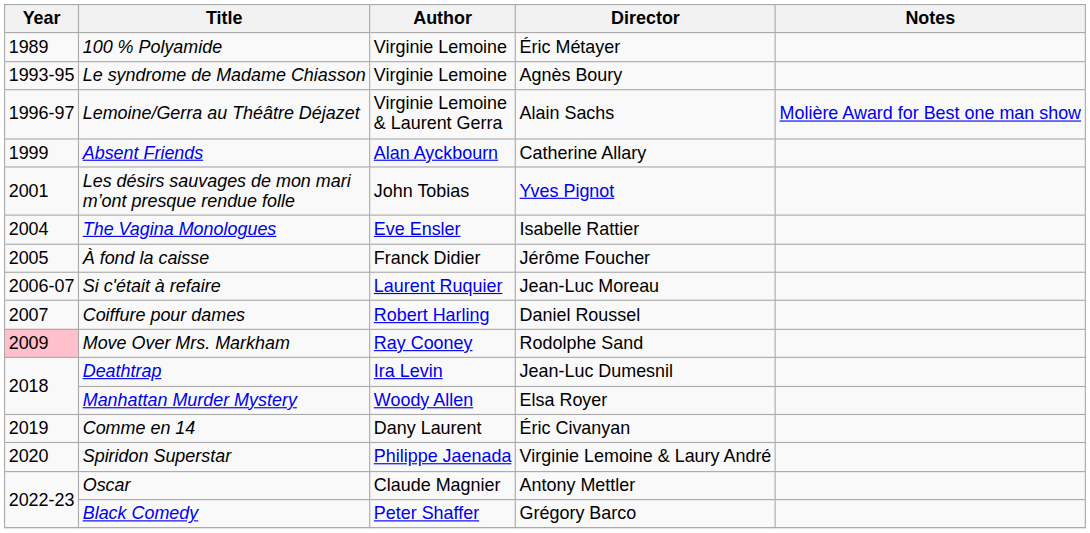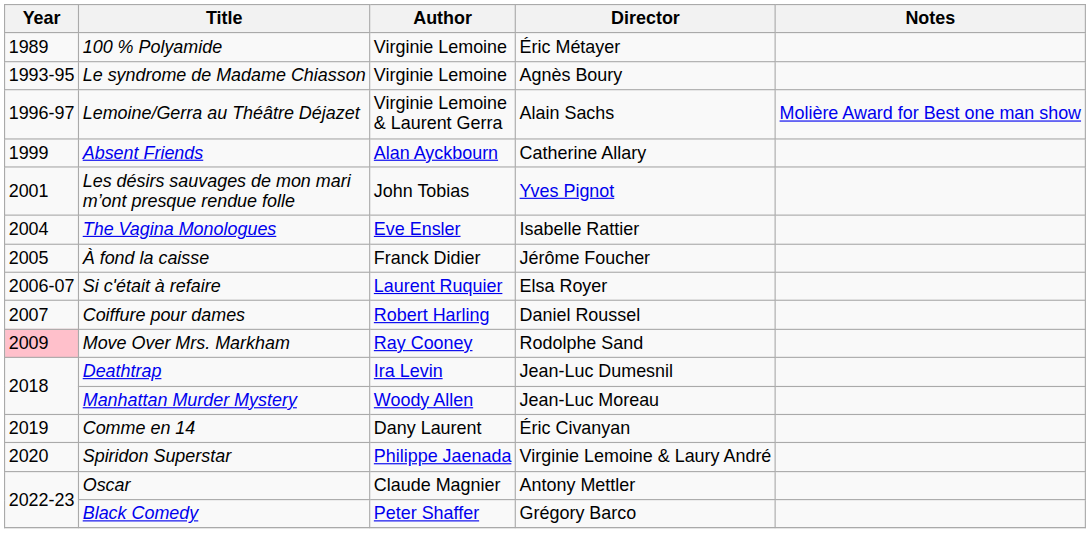 <table class="wikitable">
 <tr>
 <th>Year</th>
 <th>Title</th>
 <th>Author</th>
 <th>Director</th>
 <th>Notes</th>
 </tr>
 <tr>
 <td>1989</td>
 <td><em>100 % Polyamide</em></td>
 <td>Virginie Lemoine</td>
 <td>Éric Métayer</td>
 <td></td>
 </tr>
 <tr>
 <td>1993-95</td>
 <td><em>Le syndrome de Madame Chiasson</em></td>
 <td>Virginie Lemoine</td>
 <td>Agnès Boury</td>
 <td></td>
 </tr>
 <tr>
 <td>1996-97</td>
 <td><em>Lemoine/Gerra au Théâtre Déjazet</em></td>
 <td>Virginie Lemoine<br> & Laurent Gerra</td>
 <td>Alain Sachs</td>
 <td><a href='#'>Molière Award for Best one man show</a></td>
 </tr>
 <tr>
 <td>1999</td>
 <td><em><a href='#'>Absent Friends</a></em></td>
 <td><a href='#'>Alan Ayckbourn</a></td>
 <td>Catherine Allary</td>
 <td></td>
 </tr>
 <tr>
 <td>2001</td>
 <td><em>Les désirs sauvages de mon mari <br>m’ont presque rendue folle</em></td>
 <td>John Tobias</td>
 <td><a href='#'>Yves Pignot</a></td>
 <td></td>
 </tr>
 <tr>
 <td>2004</td>
 <td><em><a href='#'>The Vagina Monologues</a></em></td>
 <td><a href='#'>Eve Ensler</a></td>
 <td>Isabelle Rattier</td>
 <td></td>
 </tr>
 <tr>
 <td>2005</td>
 <td><em>À fond la caisse</em></td>
 <td>Franck Didier</td>
 <td>Jérôme Foucher</td>
 <td></td>
 </tr>
 <tr>
 <td>2006-07</td>
 <td><em>Si c'était à refaire</em></td>
 <td><a href='#'>Laurent Ruquier</a></td>
-<td>Jean-Luc Moreau</td>
+<td>Elsa Royer</td>
 <td></td>
 </tr>
 <tr>
 <td>2007</td>
 <td><em>Coiffure pour dames</em></td>
 <td><a href='#'>Robert Harling</a></td>
 <td>Daniel Roussel</td>
 <td></td>
 </tr>
 <tr>
 <td style="background: pink;">2009</td>
 <td><em>Move Over Mrs. Markham</em></td>
 <td><a href='#'>Ray Cooney</a></td>
 <td>Rodolphe Sand</td>
 <td></td>
 </tr>
 <tr>
 <td rowspan=2>2018</td>
 <td><em><a href='#'>Deathtrap</a></em></td>
 <td><a href='#'>Ira Levin</a></td>
 <td>Jean-Luc Dumesnil</td>
 <td></td>
 </tr>
 <tr>
 <td><em><a href='#'>Manhattan Murder Mystery</a></em></td>
 <td><a href='#'>Woody Allen</a></td>
-<td>Elsa Royer</td>
+<td>Jean-Luc Moreau</td>
 <td></td>
 </tr>
 <tr>
 <td>2019</td>
 <td><em>Comme en 14</em></td>
 <td>Dany Laurent</td>
 <td>Éric Civanyan</td>
 <td></td>
 </tr>
 <tr>
 <td>2020</td>
 <td><em>Spiridon Superstar</em></td>
 <td><a href='#'>Philippe Jaenada</a></td>
 <td>Virginie Lemoine & Laury André</td>
 <td></td>
 </tr>
 <tr>
 <td rowspan=2>2022-23</td>
 <td><em>Oscar</em></td>
 <td>Claude Magnier</td>
 <td>Antony Mettler</td>
 <td></td>
 </tr>
 <tr>
 <td><em><a href='#'>Black Comedy</a></em></td>
 <td><a href='#'>Peter Shaffer</a></td>
 <td>Grégory Barco</td>
 <td></td>
 </tr>
 <tr>
 </tr>
 </table>
